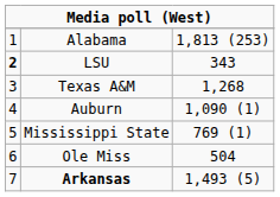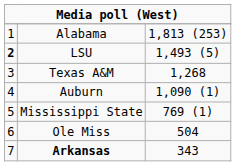 <table class="wikitable">
 <tr align="center">
 <td align="center" Colspan="3"><strong>Media poll (West)</strong></td>
 </tr>
 <tr align="center">
 </tr>
 <tr align="center">
 <td>1</td>
 <td>Alabama</td>
 <td>1,813 (253)</td>
 </tr>
 <tr align="center">
 <td><strong>2</strong></td>
 <td>LSU</td>
-<td>343</td>
+<td>1,493 (5)</td>
 </tr>
 <tr align="center">
 <td>3</td>
 <td>Texas A&M</td>
 <td>1,268</td>
 </tr>
 <tr align="center">
 <td>4</td>
 <td>Auburn</td>
 <td>1,090 (1)</td>
 </tr>
 <tr align="center">
 <td>5</td>
 <td>Mississippi State</td>
 <td>769 (1)</td>
 </tr>
 <tr align="center">
 <td>6</td>
 <td>Ole Miss</td>
 <td>504</td>
 </tr>
 <tr align="center">
 <td>7</td>
 <td><strong>Arkansas</strong></td>
-<td>1,493 (5)</td>
+<td>343</td>
 </tr>
 </table>
